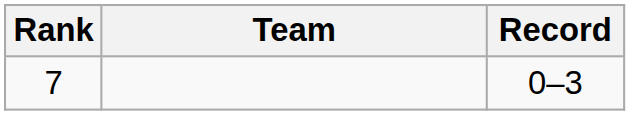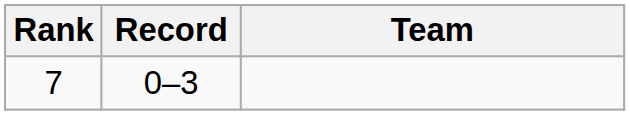 <table class="wikitable" style="text-align: center;">
 <tr>
 <th width=40>Rank</th>
+<th width=60>Record</th>
 <th width=180>Team</th>
-<th width=60>Record</th>
 </tr>
 <tr align=center>
 <td>7</td>
+<td>0–3</td>
 <td align=left></td>
-<td>0–3</td>
 </tr>
 </table>
